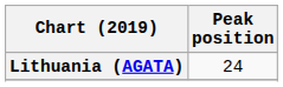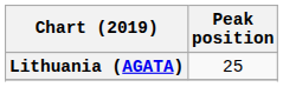 <table class="wikitable sortable plainrowheaders" style="text-align:center">
 <tr>
 <th scope="col">Chart (2019)</th>
 <th scope="col">Peak<br>position</th>
 </tr>
 <tr>
 </tr>
 <tr>
 </tr>
 <tr>
 </tr>
 <tr>
 </tr>
 <tr>
 </tr>
 <tr>
 <th scope="row">Lithuania (<a href='#'>AGATA</a>)</th>
-<td>24</td>
+<td>25</td>
 </tr>
 <tr>
 </tr>
 <tr>
 </tr>
 <tr>
 </tr>
 <tr>
 </tr>
 <tr>
 </tr>
 <tr>
 </tr>
 <tr>
 </tr>
 <tr>
 </tr>
 </table>
